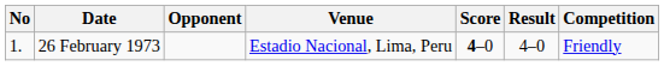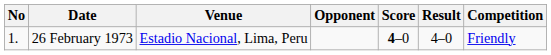 <table class="wikitable sortable" style="font-size:100%;">
 <tr>
 <th>No</th>
 <th>Date</th>
+<th>Venue</th>
 <th>Opponent</th>
-<th>Venue</th>
 <th>Score</th>
 <th>Result</th>
 <th>Competition</th>
 </tr>
 <tr>
 <td>1.</td>
 <td>26 February 1973</td>
+<td><a href='#'>Estadio Nacional</a>, Lima, Peru</td>
 <td></td>
-<td><a href='#'>Estadio Nacional</a>, Lima, Peru</td>
 <td align=center><strong>4</strong>–0</td>
 <td align=center>4–0</td>
 <td><a href='#'>Friendly</a></td>
 </tr>
 </table>
